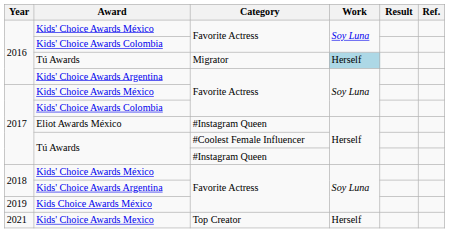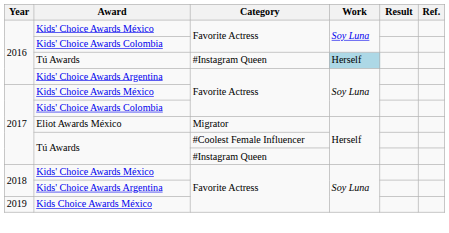 <table class="wikitable" width="700px">
 <tr>
 <th>Year</th>
 <th>Award</th>
 <th>Category</th>
 <th>Work</th>
 <th>Result</th>
 <th>Ref.</th>
 </tr>
 <tr>
 <td rowspan="4">2016</td>
 <td><a href='#'>Kids' Choice Awards México</a></td>
 <td rowspan="2">Favorite Actress</td>
 <td rowspan="2"><em><a href='#'>Soy Luna</a></em></td>
 <td></td>
 <td></td>
 </tr>
 <tr>
 <td><a href='#'>Kids' Choice Awards Colombia</a></td>
 <td></td>
 <td></td>
 </tr>
 <tr>
 <td>Tú Awards</td>
-<td>Migrator</td>
+<td>#Instagram Queen</td>
 <td style="background: lightblue;">Herself</td>
 <td></td>
 <td></td>
 </tr>
 <tr>
 <td><a href='#'>Kids' Choice Awards Argentina</a></td>
 <td rowspan="3">Favorite Actress</td>
 <td rowspan="3"><em>Soy Luna</em></td>
 <td></td>
 <td></td>
 </tr>
 <tr>
 <td rowspan="5">2017</td>
 <td><a href='#'>Kids' Choice Awards México</a></td>
 <td></td>
 <td></td>
 </tr>
 <tr>
 <td><a href='#'>Kids' Choice Awards Colombia</a></td>
 <td></td>
 <td></td>
 </tr>
 <tr>
 <td>Eliot Awards México</td>
-<td>#Instagram Queen</td>
+<td>Migrator</td>
 <td rowspan="3">Herself</td>
 <td></td>
 <td></td>
 </tr>
 <tr>
 <td rowspan="2">Tú Awards</td>
 <td>#Coolest Female Influencer</td>
 <td></td>
 <td></td>
 </tr>
 <tr>
 <td>#Instagram Queen</td>
 <td></td>
 <td></td>
 </tr>
 <tr>
 <td rowspan="2">2018</td>
 <td><a href='#'>Kids' Choice Awards México</a></td>
 <td rowspan="3">Favorite Actress</td>
 <td rowspan="3"><em>Soy Luna</em></td>
 <td></td>
 <td></td>
 </tr>
 <tr>
 <td><a href='#'>Kids' Choice Awards Argentina</a></td>
 <td></td>
 <td></td>
 </tr>
 <tr>
 <td>2019</td>
 <td><a href='#'>Kids Choice Awards México</a></td>
 <td></td>
 <td style="text-align:center;"></td>
 </tr>
-<tr>
-<td>2021</td>
-<td><a href='#'>Kids' Choice Awards Mexico</a></td>
-<td>Top Creator</td>
-<td>Herself</td>
-<td></td>
-<td style="text-align:center;"></td>
-</tr>
 </table>
